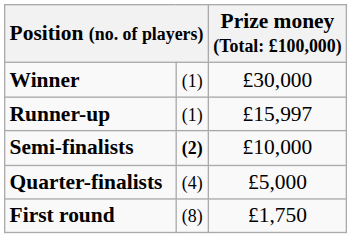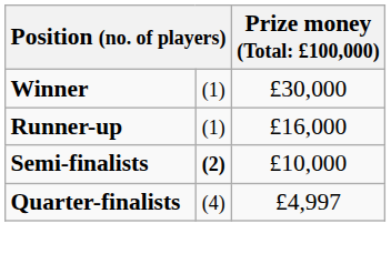 <table class="wikitable">
 <tr>
 <th colspan=2>Position <small>(no. of players)</small></th>
 <th>Prize money<br><small>(Total: £100,000)</small></th>
 </tr>
 <tr>
 <td><strong>Winner</strong></td>
 <td align=center><small>(1)</small></td>
 <td align=center>£30,000</td>
 </tr>
 <tr>
 <td><strong>Runner-up</strong></td>
 <td align=center><small>(1)</small></td>
-<td align=center>£15,997</td>
+<td align=center>£16,000</td>
 </tr>
 <tr>
 <td><strong>Semi-finalists</strong></td>
 <td align=center><strong><small>(2)</small></strong></td>
 <td align=center>£10,000</td>
 </tr>
 <tr>
 <td><strong>Quarter-finalists</strong></td>
 <td align=center><small>(4)</small></td>
-<td align=center>£5,000</td>
-</tr>
-<tr>
-<td><strong>First round</strong></td>
-<td align=center><small>(8)</small></td>
-<td align=center>£1,750</td>
+<td align=center>£4,997</td>
 </tr>
 </table>
